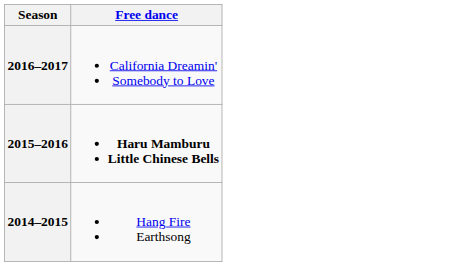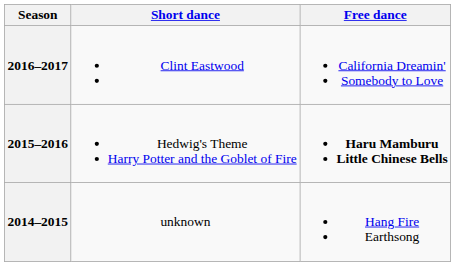 <table class=wikitable style=text-align:center>
 <tr>
 <th>Season</th>
+<th><a href='#'>Short dance</a></th>
 <th><a href='#'>Free dance</a></th>
 </tr>
 <tr>
 <th>2016–2017</th>
+<td><br><ul><li> <a href='#'>Clint Eastwood</a> <br></li><li></li></ul></td>
 <td><br><ul><li><a href='#'>California Dreamin'</a> <br></li><li><a href='#'>Somebody to Love</a> <br></li></ul></td>
 </tr>
 <tr>
 <th>2015–2016</th>
+<td><br><ul><li> Hedwig's Theme <br></li><li><a href='#'>Harry Potter and the Goblet of Fire</a> <br></li></ul></td>
 <td><strong><br><ul><li>Haru Mamburu <br></li><li>Little Chinese Bells <br></li></ul></strong></td>
 </tr>
 <tr>
 <th>2014–2015</th>
+<td align="center">unknown</td>
 <td><br><ul><li><a href='#'>Hang Fire</a> <br></li><li>Earthsong <br></li></ul></td>
 </tr>
 </table>
